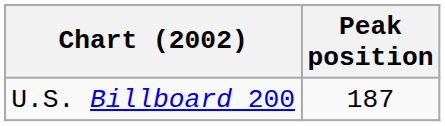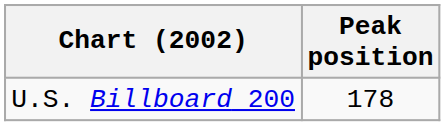 <table class="wikitable">
 <tr>
 <th>Chart (2002)</th>
 <th>Peak<br>position</th>
 </tr>
 <tr>
 <td>U.S. <a href='#'><em>Billboard</em> 200</a></td>
-<td align="center">187</td>
+<td align="center">178</td>
 </tr>
 </table>
